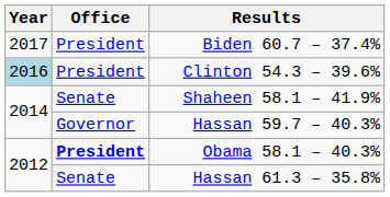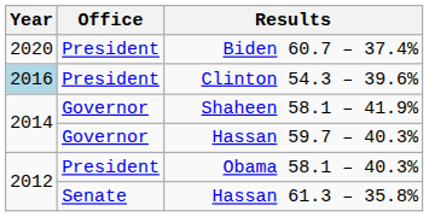 <table class=wikitable>
 <tr>
 <th width="30">Year</th>
 <th width="60">Office</th>
 <th width="180">Results</th>
 </tr>
 <tr>
-<td>2017</td>
+<td>2020</td>
 <td><a href='#'>President</a></td>
 <td align="right" ><a href='#'>Biden</a> 60.7 – 37.4%</td>
 </tr>
 <tr>
 <td style="background: lightblue;">2016</td>
 <td><a href='#'>President</a></td>
 <td align="right" ><a href='#'>Clinton</a> 54.3 – 39.6%</td>
 </tr>
 <tr>
 <td rowspan="2">2014</td>
-<td><a href='#'>Senate</a></td>
+<td><a href='#'>Governor</a></td>
 <td align="right" ><a href='#'>Shaheen</a> 58.1 – 41.9%</td>
 </tr>
 <tr>
 <td><a href='#'>Governor</a></td>
 <td align="right" ><a href='#'>Hassan</a> 59.7 – 40.3%</td>
 </tr>
 <tr>
 <td rowspan="2">2012</td>
-<td><strong><a href='#'>President</a></strong></td>
+<td><a href='#'>President</a></td>
 <td align="right" ><a href='#'>Obama</a> 58.1 – 40.3%</td>
 </tr>
 <tr>
 <td><a href='#'>Senate</a></td>
 <td align="right" ><a href='#'>Hassan</a> 61.3 – 35.8%</td>
 </tr>
 </table>
